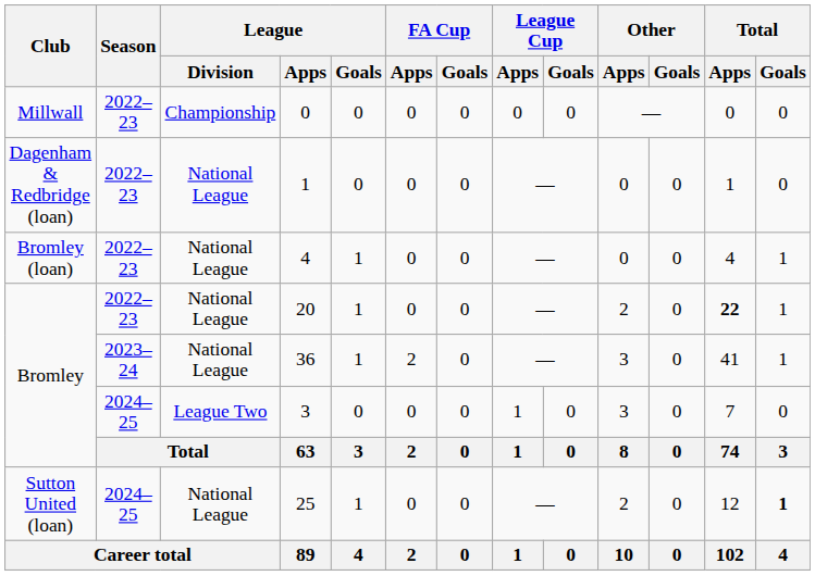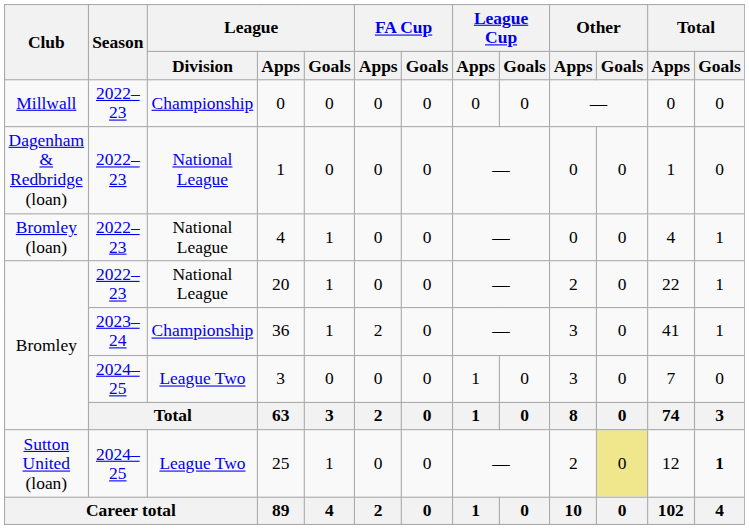 <table class="wikitable" style="text-align: center">
 <tr>
 <th rowspan="2">Club</th>
 <th rowspan="2">Season</th>
 <th colspan="3">League</th>
 <th colspan="2"><a href='#'>FA Cup</a></th>
 <th colspan="2"><a href='#'>League Cup</a></th>
 <th colspan="2">Other</th>
 <th colspan="2">Total</th>
 </tr>
 <tr>
 <th>Division</th>
 <th>Apps</th>
 <th>Goals</th>
 <th>Apps</th>
 <th>Goals</th>
 <th>Apps</th>
 <th>Goals</th>
 <th>Apps</th>
 <th>Goals</th>
 <th>Apps</th>
 <th>Goals</th>
 </tr>
 <tr>
 <td><a href='#'>Millwall</a></td>
 <td><a href='#'>2022–23</a></td>
 <td><a href='#'>Championship</a></td>
 <td>0</td>
 <td>0</td>
 <td>0</td>
 <td>0</td>
 <td>0</td>
 <td>0</td>
 <td colspan="2">—</td>
 <td>0</td>
 <td>0</td>
 </tr>
 <tr>
 <td><a href='#'>Dagenham & Redbridge</a> (loan)</td>
 <td><a href='#'>2022–23</a></td>
 <td><a href='#'>National League</a></td>
 <td>1</td>
 <td>0</td>
 <td>0</td>
 <td>0</td>
 <td colspan="2">—</td>
 <td>0</td>
 <td>0</td>
 <td>1</td>
 <td>0</td>
 </tr>
 <tr>
 <td><a href='#'>Bromley</a> (loan)</td>
 <td><a href='#'>2022–23</a></td>
 <td>National League</td>
 <td>4</td>
 <td>1</td>
 <td>0</td>
 <td>0</td>
 <td colspan="2">—</td>
 <td>0</td>
 <td>0</td>
 <td>4</td>
 <td>1</td>
 </tr>
 <tr>
 <td rowspan="4">Bromley</td>
 <td><a href='#'>2022–23</a></td>
 <td>National League</td>
 <td>20</td>
 <td>1</td>
 <td>0</td>
 <td>0</td>
 <td colspan="2">—</td>
 <td>2</td>
 <td>0</td>
-<td><strong>22</strong></td>
+<td>22</td>
 <td>1</td>
 </tr>
 <tr>
 <td><a href='#'>2023–24</a></td>
-<td>National League</td>
+<td><a href='#'>Championship</a></td>
 <td>36</td>
 <td>1</td>
 <td>2</td>
 <td>0</td>
 <td colspan="2">—</td>
 <td>3</td>
 <td>0</td>
 <td>41</td>
 <td>1</td>
 </tr>
 <tr>
 <td><a href='#'>2024–25</a></td>
 <td><a href='#'>League Two</a></td>
 <td>3</td>
 <td>0</td>
 <td>0</td>
 <td>0</td>
 <td>1</td>
 <td>0</td>
 <td>3</td>
 <td>0</td>
 <td>7</td>
 <td>0</td>
 </tr>
 <tr>
 <th colspan="2">Total</th>
 <th>63</th>
 <th>3</th>
 <th>2</th>
 <th>0</th>
 <th>1</th>
 <th>0</th>
 <th>8</th>
 <th>0</th>
 <th>74</th>
 <th>3</th>
 </tr>
 <tr>
 <td><a href='#'>Sutton United</a> (loan)</td>
 <td><a href='#'>2024–25</a></td>
-<td>National League</td>
+<td><a href='#'>League Two</a></td>
 <td>25</td>
 <td>1</td>
 <td>0</td>
 <td>0</td>
 <td colspan="2">—</td>
 <td>2</td>
-<td>0</td>
+<td style="background: khaki;">0</td>
 <td>12</td>
 <td><strong>1</strong></td>
 </tr>
 <tr>
 <th colspan="3">Career total</th>
 <th>89</th>
 <th>4</th>
 <th>2</th>
 <th>0</th>
 <th>1</th>
 <th>0</th>
 <th>10</th>
 <th>0</th>
 <th>102</th>
 <th>4</th>
 </tr>
 </table>
